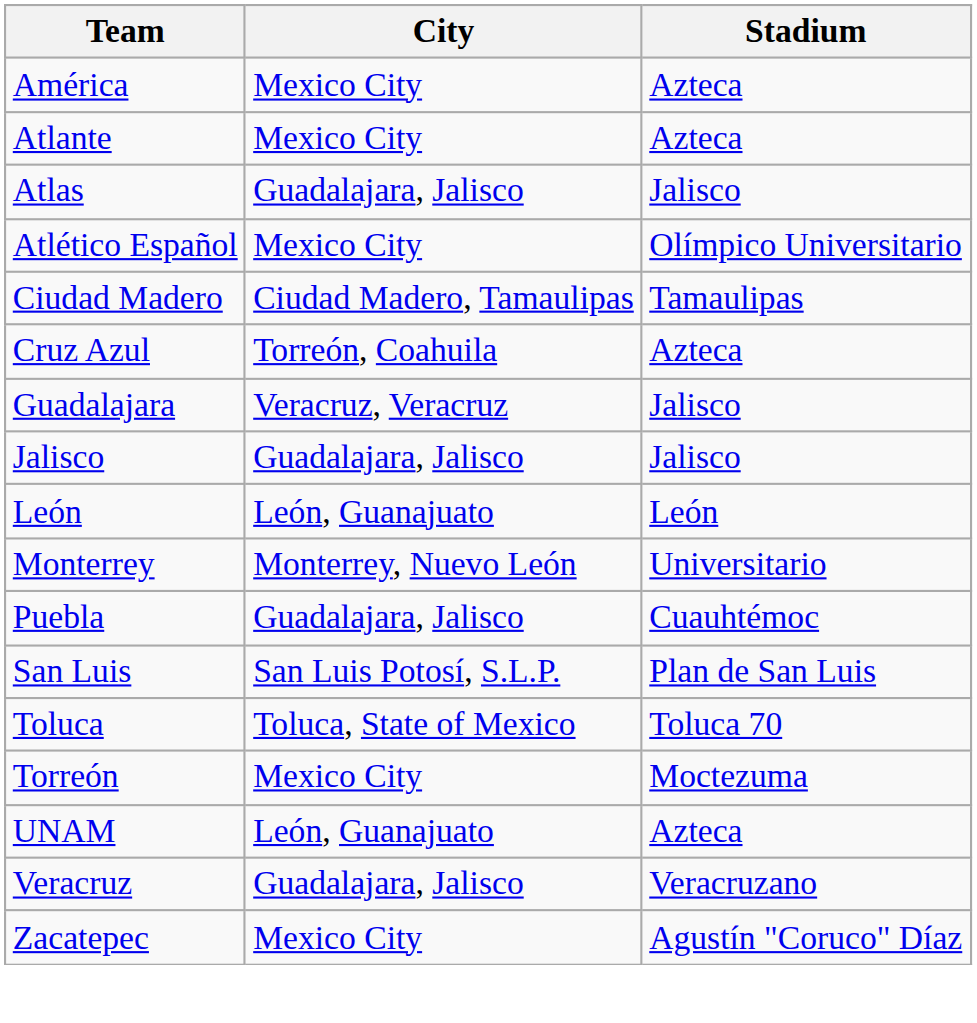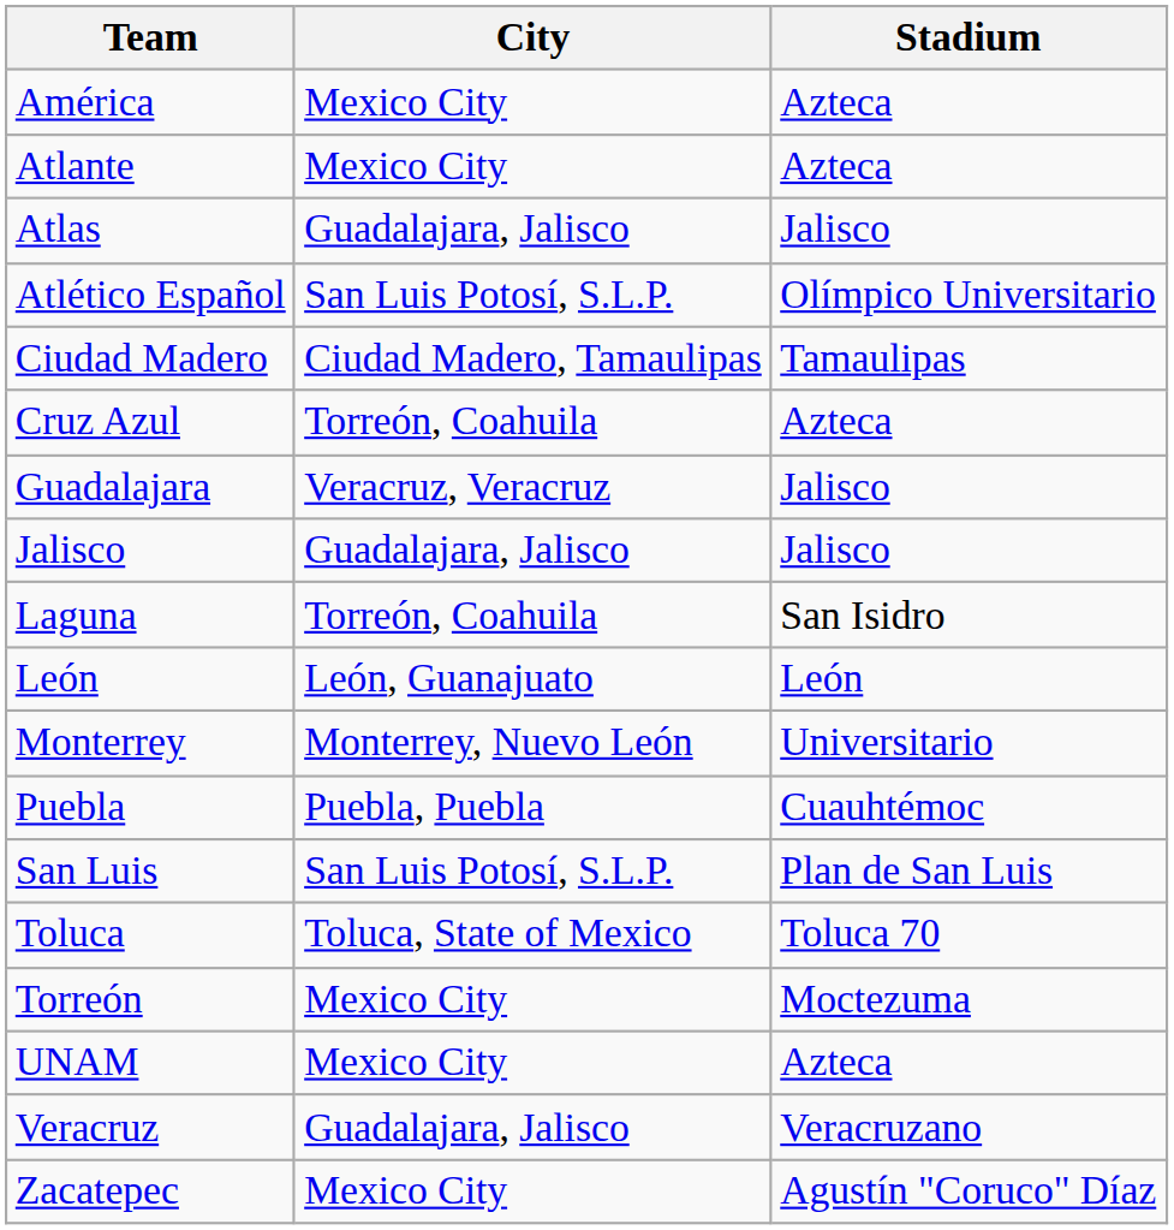 <table class="wikitable" class="toccolours sortable">
 <tr>
 <th>Team</th>
 <th>City</th>
 <th>Stadium</th>
 </tr>
 <tr>
 <td><a href='#'>América</a></td>
 <td><a href='#'>Mexico City</a></td>
 <td><a href='#'>Azteca</a></td>
 </tr>
 <tr>
 <td><a href='#'>Atlante</a></td>
 <td><a href='#'>Mexico City</a></td>
 <td><a href='#'>Azteca</a></td>
 </tr>
 <tr>
 <td><a href='#'>Atlas</a></td>
 <td><a href='#'>Guadalajara</a>, <a href='#'>Jalisco</a></td>
 <td><a href='#'>Jalisco</a></td>
 </tr>
 <tr>
 <td><a href='#'>Atlético Español</a></td>
-<td><a href='#'>Mexico City</a></td>
+<td><a href='#'>San Luis Potosí</a>, <a href='#'>S.L.P.</a></td>
 <td><a href='#'>Olímpico Universitario</a></td>
 </tr>
 <tr>
 <td><a href='#'>Ciudad Madero</a></td>
 <td><a href='#'>Ciudad Madero</a>, <a href='#'>Tamaulipas</a></td>
 <td><a href='#'>Tamaulipas</a></td>
 </tr>
 <tr>
 <td><a href='#'>Cruz Azul</a></td>
 <td><a href='#'>Torreón</a>, <a href='#'>Coahuila</a></td>
 <td><a href='#'>Azteca</a></td>
 </tr>
 <tr>
 <td><a href='#'>Guadalajara</a></td>
 <td><a href='#'>Veracruz</a>, <a href='#'>Veracruz</a></td>
 <td><a href='#'>Jalisco</a></td>
 </tr>
 <tr>
 <td><a href='#'>Jalisco</a></td>
 <td><a href='#'>Guadalajara</a>, <a href='#'>Jalisco</a></td>
 <td><a href='#'>Jalisco</a></td>
 </tr>
 <tr>
+<td><a href='#'>Laguna</a></td>
+<td><a href='#'>Torreón</a>, <a href='#'>Coahuila</a></td>
+<td>San Isidro</td>
+</tr>
+<tr>
 <td><a href='#'>León</a></td>
 <td><a href='#'>León</a>, <a href='#'>Guanajuato</a></td>
 <td><a href='#'>León</a></td>
 </tr>
 <tr>
 <td><a href='#'>Monterrey</a></td>
 <td><a href='#'>Monterrey</a>, <a href='#'>Nuevo León</a></td>
 <td><a href='#'>Universitario</a></td>
 </tr>
 <tr>
 <td><a href='#'>Puebla</a></td>
-<td><a href='#'>Guadalajara</a>, <a href='#'>Jalisco</a></td>
+<td><a href='#'>Puebla</a>, <a href='#'>Puebla</a></td>
 <td><a href='#'>Cuauhtémoc</a></td>
 </tr>
 <tr>
 <td><a href='#'>San Luis</a></td>
 <td><a href='#'>San Luis Potosí</a>, <a href='#'>S.L.P.</a></td>
 <td><a href='#'>Plan de San Luis</a></td>
 </tr>
 <tr>
 <td><a href='#'>Toluca</a></td>
 <td><a href='#'>Toluca</a>, <a href='#'>State of Mexico</a></td>
 <td><a href='#'>Toluca 70</a></td>
 </tr>
 <tr>
 <td><a href='#'>Torreón</a></td>
 <td><a href='#'>Mexico City</a></td>
 <td><a href='#'>Moctezuma</a></td>
 </tr>
 <tr>
 <td><a href='#'>UNAM</a></td>
-<td><a href='#'>León</a>, <a href='#'>Guanajuato</a></td>
+<td><a href='#'>Mexico City</a></td>
 <td><a href='#'>Azteca</a></td>
 </tr>
 <tr>
 <td><a href='#'>Veracruz</a></td>
 <td><a href='#'>Guadalajara</a>, <a href='#'>Jalisco</a></td>
 <td><a href='#'>Veracruzano</a></td>
 </tr>
 <tr>
 <td><a href='#'>Zacatepec</a></td>
 <td><a href='#'>Mexico City</a></td>
 <td><a href='#'>Agustín "Coruco" Díaz</a></td>
 </tr>
 </table>
